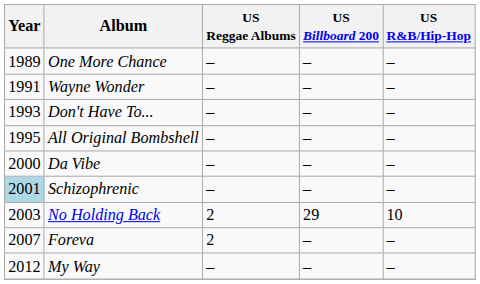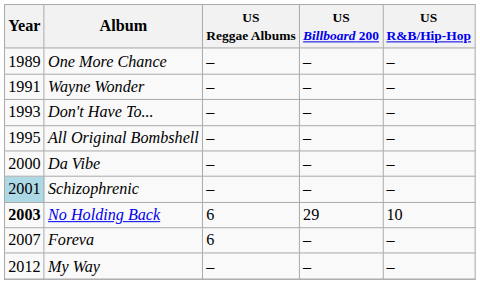 <table class="wikitable">
 <tr>
 <th>Year</th>
 <th>Album</th>
 <th><small>US<br>Reggae Albums</small></th>
 <th><small>US<br><a href='#'><em>Billboard</em> 200</a></small></th>
 <th><small>US<br><a href='#'>R&B/Hip-Hop</a></small></th>
 </tr>
 <tr>
 <td>1989</td>
 <td><em>One More Chance</em></td>
 <td>–</td>
 <td>–</td>
 <td>–</td>
 </tr>
 <tr>
 <td>1991</td>
 <td><em>Wayne Wonder</em></td>
 <td>–</td>
 <td>–</td>
 <td>–</td>
 </tr>
 <tr>
 <td>1993</td>
 <td><em>Don't Have To...</em></td>
 <td>–</td>
 <td>–</td>
 <td>–</td>
 </tr>
 <tr>
 <td>1995</td>
 <td><em>All Original Bombshell</em></td>
 <td>–</td>
 <td>–</td>
 <td>–</td>
 </tr>
 <tr>
 <td>2000</td>
 <td><em>Da Vibe</em></td>
 <td>–</td>
 <td>–</td>
 <td>–</td>
 </tr>
 <tr>
 <td style="background: lightblue;">2001</td>
 <td><em>Schizophrenic</em></td>
 <td>–</td>
 <td>–</td>
 <td>–</td>
 </tr>
 <tr>
-<td>2003</td>
+<td><strong>2003</strong></td>
 <td><em><a href='#'>No Holding Back</a></em></td>
-<td>2</td>
+<td>6</td>
 <td>29</td>
 <td>10</td>
 </tr>
 <tr>
 <td>2007</td>
 <td><em>Foreva</em></td>
-<td>2</td>
+<td>6</td>
 <td>–</td>
 <td>–</td>
 </tr>
 <tr>
 <td>2012</td>
 <td><em>My Way</em></td>
 <td>–</td>
 <td>–</td>
 <td>–</td>
 </tr>
 <tr>
 </tr>
 </table>
